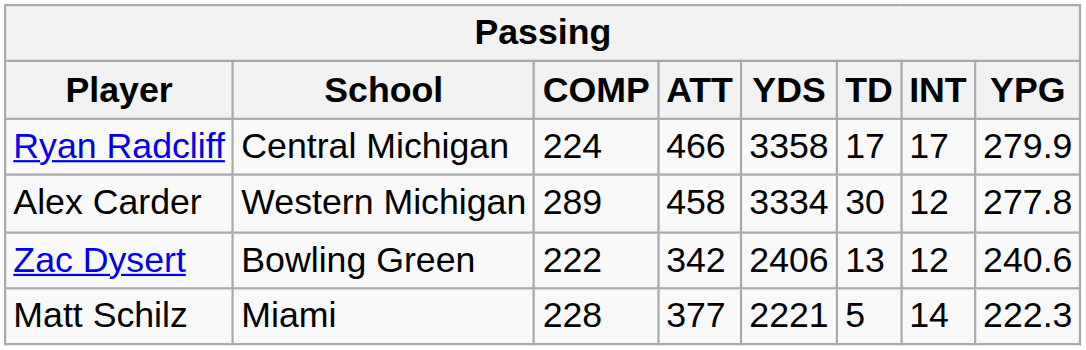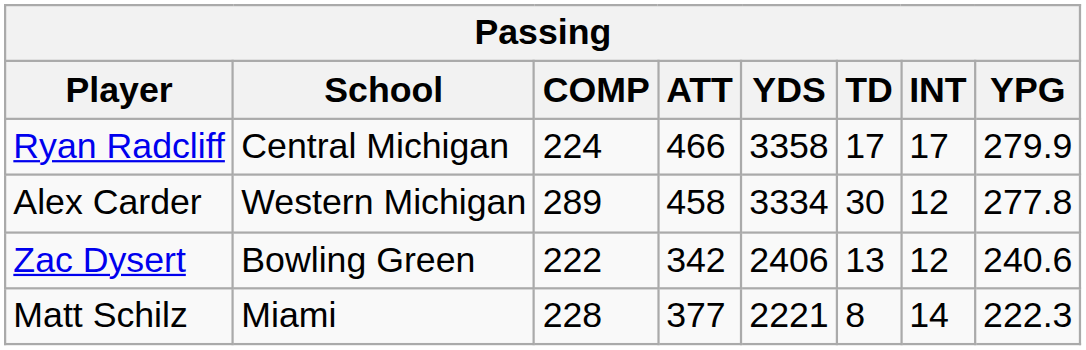 <table class="wikitable">
 <tr>
 <th colspan="8" style="text-align:center;">Passing</th>
 </tr>
 <tr>
 <th>Player</th>
 <th>School</th>
 <th>COMP</th>
 <th>ATT</th>
 <th>YDS</th>
 <th>TD</th>
 <th>INT</th>
 <th>YPG</th>
 </tr>
 <tr>
 <td><a href='#'>Ryan Radcliff</a></td>
 <td>Central Michigan</td>
 <td>224</td>
 <td>466</td>
 <td>3358</td>
 <td>17</td>
 <td>17</td>
 <td>279.9</td>
 </tr>
 <tr>
 <td>Alex Carder</td>
 <td>Western Michigan</td>
 <td>289</td>
 <td>458</td>
 <td>3334</td>
 <td>30</td>
 <td>12</td>
 <td>277.8</td>
 </tr>
 <tr>
 <td><a href='#'>Zac Dysert</a></td>
 <td>Bowling Green</td>
 <td>222</td>
 <td>342</td>
 <td>2406</td>
 <td>13</td>
 <td>12</td>
 <td>240.6</td>
 </tr>
 <tr>
 <td>Matt Schilz</td>
 <td>Miami</td>
 <td>228</td>
 <td>377</td>
 <td>2221</td>
-<td>5</td>
+<td>8</td>
 <td>14</td>
 <td>222.3</td>
 </tr>
 </table>
